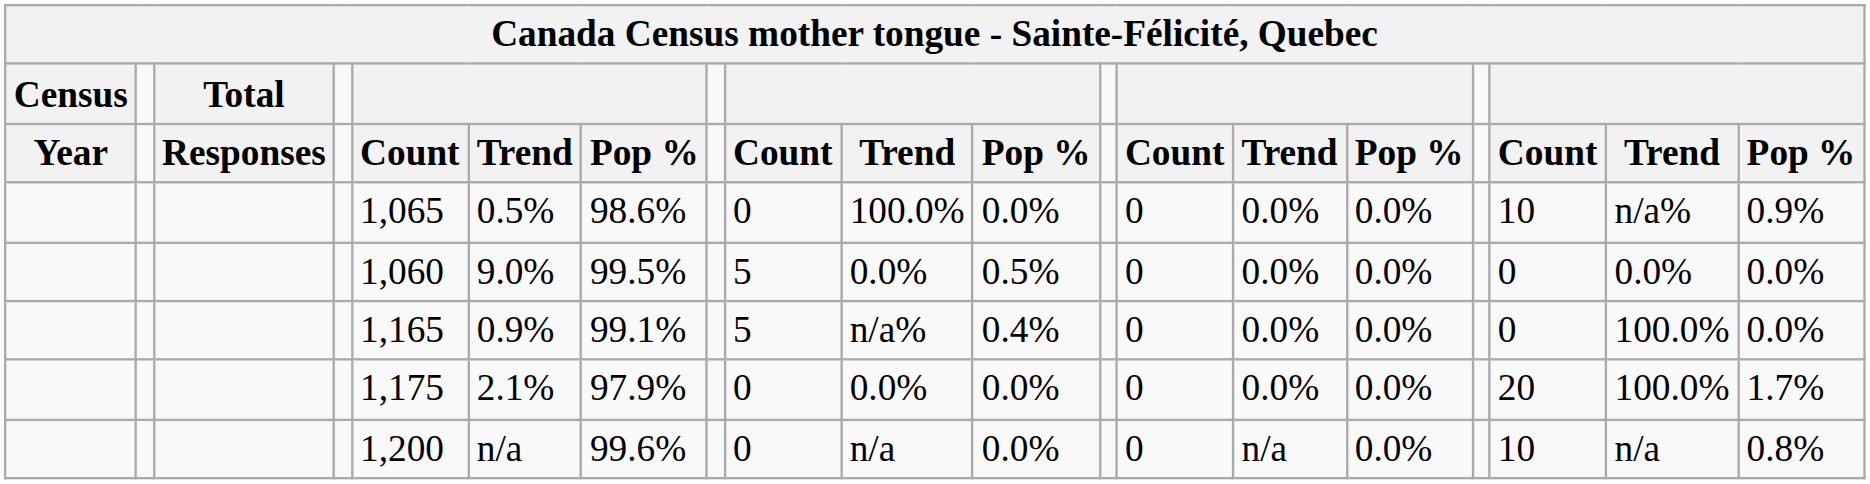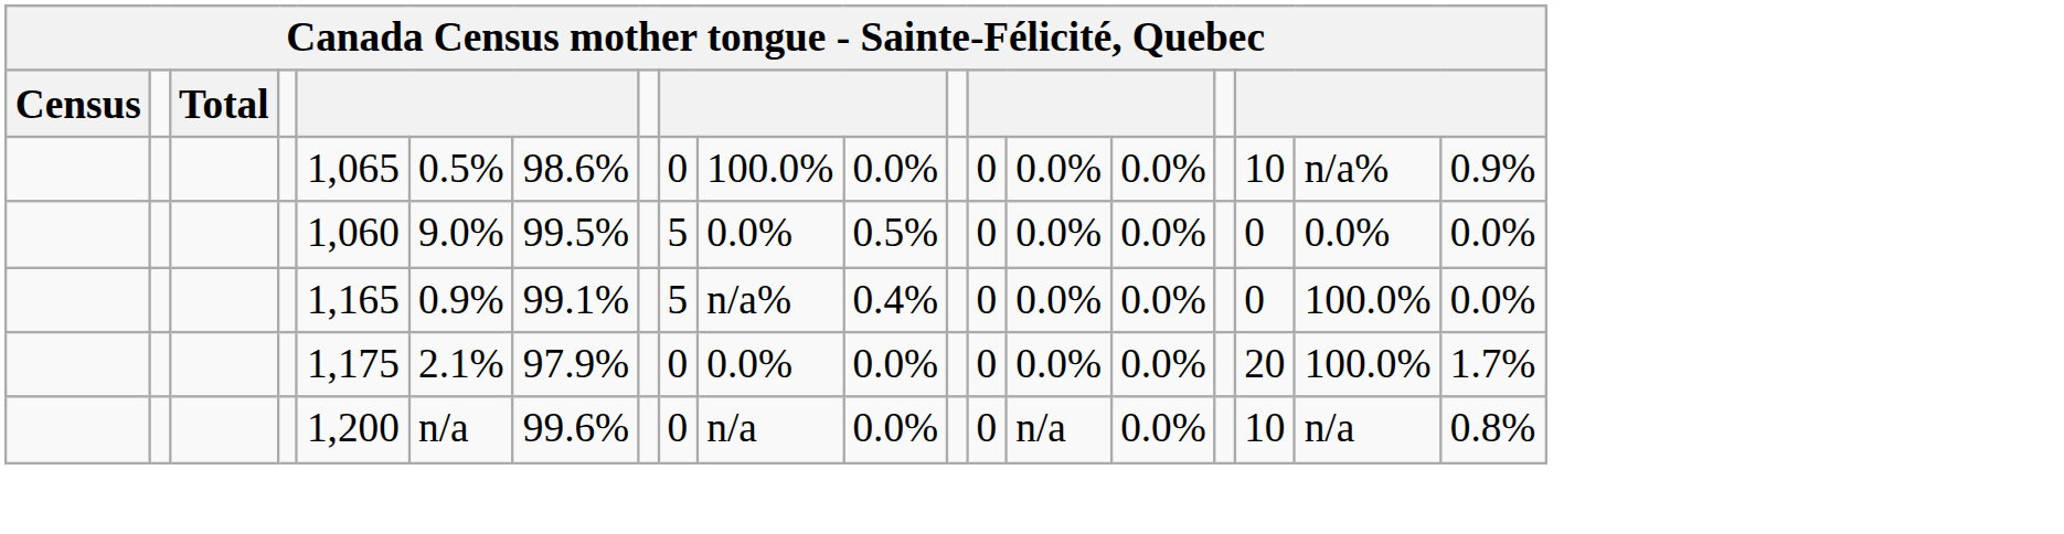 <table class="wikitable">
 <tr>
 <th colspan="19">Canada Census mother tongue - Sainte-Félicité, Quebec</th>
 </tr>
 <tr>
 <th>Census</th>
 <td></td>
 <th>Total</th>
 <td colspan="1"></td>
 <th colspan="3"></th>
 <td colspan="1"></td>
 <th colspan="3"></th>
 <td colspan="1"></td>
 <th colspan="3"></th>
 <td colspan="1"></td>
 <th colspan="3"></th>
-</tr>
-<tr>
-<th>Year</th>
-<td></td>
-<th>Responses</th>
-<td></td>
-<th>Count</th>
-<th>Trend</th>
-<th>Pop %</th>
-<td></td>
-<th>Count</th>
-<th>Trend</th>
-<th>Pop %</th>
-<td></td>
-<th>Count</th>
-<th>Trend</th>
-<th>Pop %</th>
-<td></td>
-<th>Count</th>
-<th>Trend</th>
-<th>Pop %</th>
 </tr>
 <tr>
 <td></td>
 <td></td>
 <td></td>
 <td></td>
 <td>1,065</td>
 <td> 0.5%</td>
 <td>98.6%</td>
 <td></td>
 <td>0</td>
 <td> 100.0%</td>
 <td>0.0%</td>
 <td></td>
 <td>0</td>
 <td> 0.0%</td>
 <td>0.0%</td>
 <td></td>
 <td>10</td>
 <td> n/a%</td>
 <td>0.9%</td>
 </tr>
 <tr>
 <td></td>
 <td></td>
 <td></td>
 <td></td>
 <td>1,060</td>
 <td> 9.0%</td>
 <td>99.5%</td>
 <td></td>
 <td>5</td>
 <td> 0.0%</td>
 <td>0.5%</td>
 <td></td>
 <td>0</td>
 <td> 0.0%</td>
 <td>0.0%</td>
 <td></td>
 <td>0</td>
 <td> 0.0%</td>
 <td>0.0%</td>
 </tr>
 <tr>
 <td></td>
 <td></td>
 <td></td>
 <td></td>
 <td>1,165</td>
 <td> 0.9%</td>
 <td>99.1%</td>
 <td></td>
 <td>5</td>
 <td> n/a%</td>
 <td>0.4%</td>
 <td></td>
 <td>0</td>
 <td> 0.0%</td>
 <td>0.0%</td>
 <td></td>
 <td>0</td>
 <td> 100.0%</td>
 <td>0.0%</td>
 </tr>
 <tr>
 <td></td>
 <td></td>
 <td></td>
 <td></td>
 <td>1,175</td>
 <td> 2.1%</td>
 <td>97.9%</td>
 <td></td>
 <td>0</td>
 <td> 0.0%</td>
 <td>0.0%</td>
 <td></td>
 <td>0</td>
 <td> 0.0%</td>
 <td>0.0%</td>
 <td></td>
 <td>20</td>
 <td> 100.0%</td>
 <td>1.7%</td>
 </tr>
 <tr>
 <td></td>
 <td></td>
 <td></td>
 <td></td>
 <td>1,200</td>
 <td>n/a</td>
 <td>99.6%</td>
 <td></td>
 <td>0</td>
 <td>n/a</td>
 <td>0.0%</td>
 <td></td>
 <td>0</td>
 <td>n/a</td>
 <td>0.0%</td>
 <td></td>
 <td>10</td>
 <td>n/a</td>
 <td>0.8%</td>
 </tr>
 </table>
